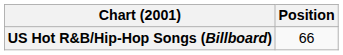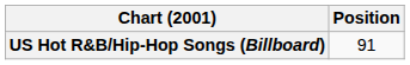 <table class="wikitable plainrowheaders" style="text-align:center">
 <tr>
 <th scope="col">Chart (2001)</th>
 <th scope="col">Position</th>
 </tr>
 <tr>
 <th scope="row">US Hot R&B/Hip-Hop Songs (<em>Billboard</em>)</th>
-<td>66</td>
+<td>91</td>
 </tr>
 </table>
